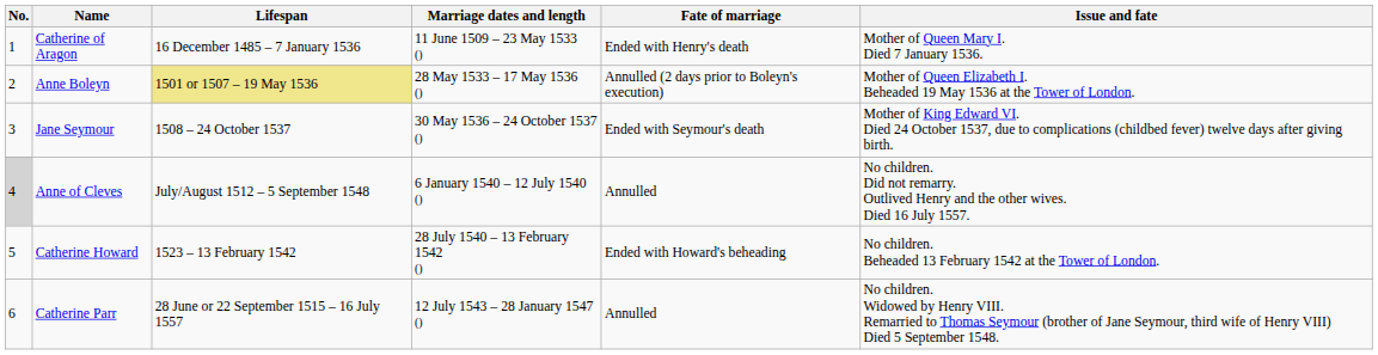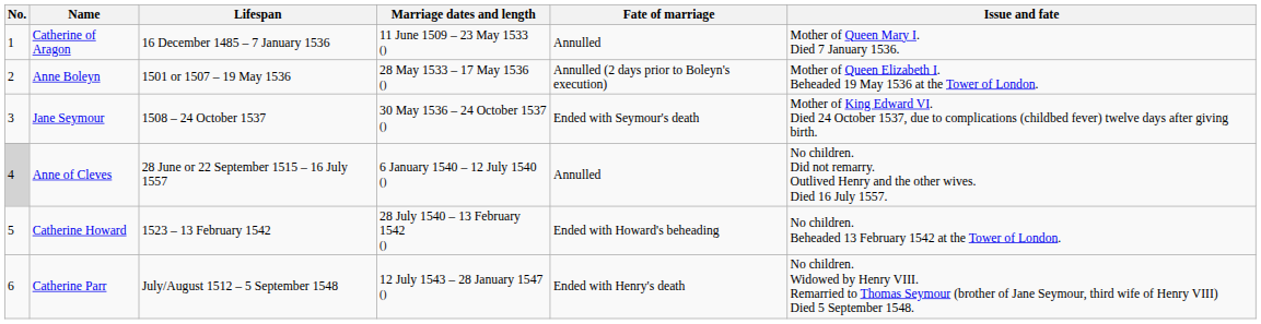 <table class="wikitable">
 <tr>
 <th>No.</th>
 <th>Name</th>
 <th>Lifespan</th>
 <th>Marriage dates and length</th>
 <th>Fate of marriage</th>
 <th>Issue and fate</th>
 </tr>
 <tr>
 <td>1</td>
 <td><a href='#'>Catherine of Aragon</a></td>
 <td>16 December 1485 – 7 January 1536</td>
 <td>11 June 1509 – 23 May 1533<br><small>()</small></td>
-<td>Ended with Henry's death</td>
+<td>Annulled</td>
 <td>Mother of <a href='#'>Queen Mary I</a>.<br>Died 7 January 1536.</td>
 </tr>
 <tr>
 <td>2</td>
 <td><a href='#'>Anne Boleyn</a></td>
-<td style="background: khaki;"> 1501 or 1507 – 19 May 1536</td>
+<td> 1501 or 1507 – 19 May 1536</td>
 <td>28 May 1533 – 17 May 1536<br><small>()</small></td>
 <td>Annulled (2 days prior to Boleyn's execution)</td>
 <td>Mother of <a href='#'>Queen Elizabeth I</a>.<br>Beheaded 19 May 1536 at the <a href='#'>Tower of London</a>.</td>
 </tr>
 <tr>
 <td>3</td>
 <td><a href='#'>Jane Seymour</a></td>
 <td> 1508 – 24 October 1537</td>
 <td>30 May 1536 – 24 October 1537<br><small>()</small></td>
 <td>Ended with Seymour's death</td>
 <td>Mother of <a href='#'>King Edward VI</a>.<br>Died 24 October 1537, due to complications (childbed fever) twelve days after giving birth.</td>
 </tr>
 <tr>
 <td style="background: lightgrey;">4</td>
 <td><a href='#'>Anne of Cleves</a></td>
-<td> July/August 1512 – 5 September 1548</td>
+<td>28 June or 22 September 1515 – 16 July 1557</td>
 <td>6 January 1540 – 12 July 1540<br><small>()</small></td>
 <td>Annulled</td>
 <td>No children.<br>Did not remarry.<br>Outlived Henry and the other wives.<br>Died 16 July 1557.</td>
 </tr>
 <tr>
 <td>5</td>
 <td><a href='#'>Catherine Howard</a></td>
 <td> 1523 – 13 February 1542</td>
 <td>28 July 1540 – 13 February 1542<br><small>()</small></td>
 <td>Ended with Howard's beheading</td>
 <td>No children.<br>Beheaded 13 February 1542 at the <a href='#'>Tower of London</a>.</td>
 </tr>
 <tr>
 <td>6</td>
 <td><a href='#'>Catherine Parr</a></td>
-<td>28 June or 22 September 1515 – 16 July 1557</td>
+<td> July/August 1512 – 5 September 1548</td>
 <td>12 July 1543 – 28 January 1547<br><small>()</small></td>
-<td>Annulled</td>
+<td>Ended with Henry's death</td>
 <td>No children.<br>Widowed by Henry VIII.<br>Remarried to <a href='#'>Thomas Seymour</a> (brother of Jane Seymour, third wife of Henry VIII)<br>Died 5 September 1548.</td>
 </tr>
 </table>
